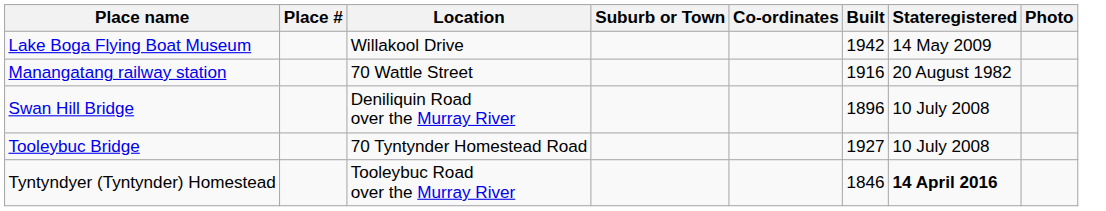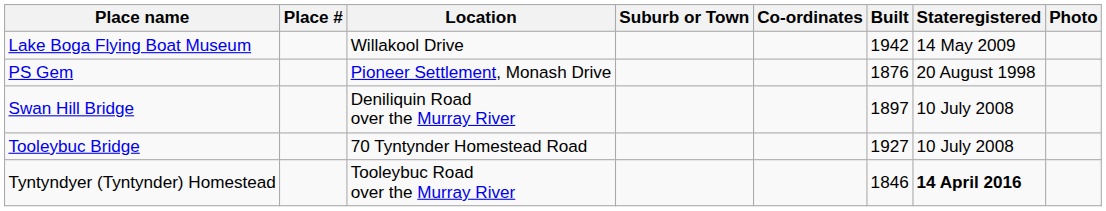 <table class="wikitable sortable">
 <tr>
 <th>Place name</th>
 <th>Place #</th>
 <th>Location</th>
 <th>Suburb or Town</th>
 <th>Co-ordinates</th>
 <th>Built</th>
 <th>Stateregistered</th>
 <th class="unsortable">Photo</th>
 </tr>
 <tr>
 <td><a href='#'>Lake Boga Flying Boat Museum</a></td>
 <td></td>
 <td>Willakool Drive</td>
 <td></td>
 <td></td>
 <td>1942</td>
 <td>14 May 2009</td>
 <td></td>
 </tr>
 <tr>
-<td><a href='#'>Manangatang railway station</a></td>
+<td><a href='#'>PS Gem</a></td>
 <td></td>
-<td>70 Wattle Street</td>
+<td><a href='#'>Pioneer Settlement</a>, Monash Drive</td>
 <td></td>
 <td></td>
-<td>1916</td>
-<td>20 August 1982</td>
+<td>1876</td>
+<td>20 August 1998</td>
 <td></td>
 </tr>
 <tr>
 <td><a href='#'>Swan Hill Bridge</a></td>
 <td></td>
 <td>Deniliquin Road<br>over the <a href='#'>Murray River</a></td>
 <td></td>
 <td></td>
-<td>1896</td>
+<td>1897</td>
 <td>10 July 2008</td>
 <td></td>
 </tr>
 <tr>
 <td><a href='#'>Tooleybuc Bridge</a></td>
 <td></td>
 <td>70 Tyntynder Homestead Road</td>
 <td></td>
 <td></td>
 <td>1927</td>
 <td>10 July 2008</td>
 <td></td>
 </tr>
 <tr>
 <td>Tyntyndyer (Tyntynder) Homestead</td>
 <td></td>
 <td>Tooleybuc Road<br>over the <a href='#'>Murray River</a></td>
 <td></td>
 <td></td>
 <td>1846</td>
 <td><strong>14 April 2016</strong></td>
 <td></td>
 </tr>
 </table>
